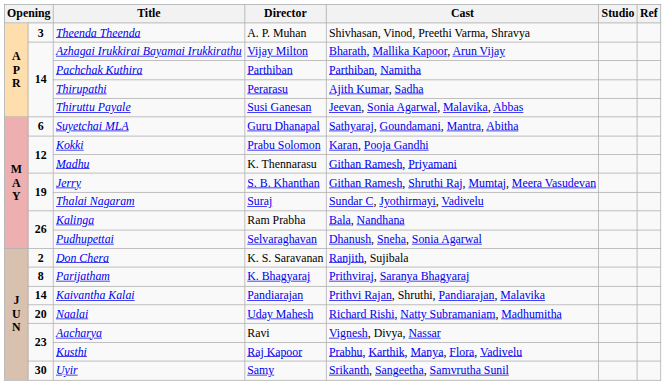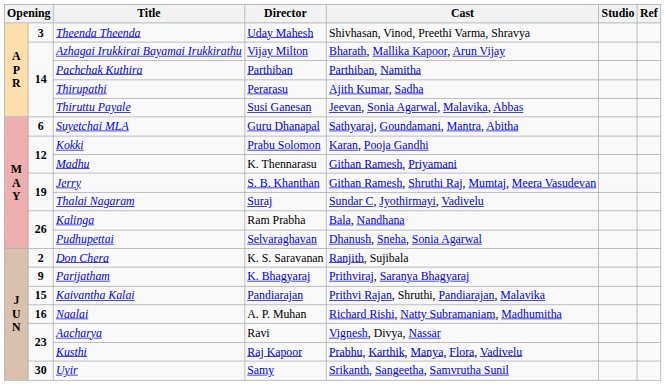 <table class="wikitable sortable">
 <tr style="background:#b0e0e6; text-align:center;">
 <th colspan="2">Opening</th>
 <th>Title</th>
 <th>Director</th>
 <th>Cast</th>
 <th>Studio</th>
 <th>Ref</th>
 </tr>
 <tr April!>
 <td rowspan="5"   style="text-align:center; background:#ffdead;"><strong>A<br>P<br>R</strong></td>
 <td style="text-align:center;"><strong>3</strong></td>
 <td><em><a href='#'>Theenda Theenda</a></em></td>
-<td>A. P. Muhan</td>
+<td><a href='#'>Uday Mahesh</a></td>
 <td>Shivhasan, Vinod, Preethi Varma, Shravya</td>
 <td></td>
 <td></td>
 </tr>
 <tr>
 <td rowspan="4" style="text-align:center;"><strong>14</strong></td>
 <td><em><a href='#'>Azhagai Irukkirai Bayamai Irukkirathu</a></em></td>
 <td><a href='#'>Vijay Milton</a></td>
 <td><a href='#'>Bharath</a>, <a href='#'>Mallika Kapoor</a>, <a href='#'>Arun Vijay</a></td>
 <td></td>
 <td></td>
 </tr>
 <tr>
 <td><em><a href='#'>Pachchak Kuthira</a></em></td>
 <td><a href='#'>Parthiban</a></td>
 <td><a href='#'>Parthiban</a>, <a href='#'>Namitha</a></td>
 <td></td>
 <td></td>
 </tr>
 <tr>
 <td><em><a href='#'>Thirupathi</a></em></td>
 <td><a href='#'>Perarasu</a></td>
 <td><a href='#'>Ajith Kumar</a>, <a href='#'>Sadha</a></td>
 <td></td>
 <td></td>
 </tr>
 <tr>
 <td><em><a href='#'>Thiruttu Payale</a></em></td>
 <td><a href='#'>Susi Ganesan</a></td>
 <td><a href='#'>Jeevan</a>, <a href='#'>Sonia Agarwal</a>, <a href='#'>Malavika</a>, <a href='#'>Abbas</a></td>
 <td></td>
 <td></td>
 </tr>
 <tr May!>
 <td rowspan="7"   style="text-align:center; background:#edafaf;"><strong>M<br>A<br>Y</strong></td>
 <td style="text-align:center;"><strong>6</strong></td>
 <td><em><a href='#'>Suyetchai MLA</a></em></td>
 <td><a href='#'>Guru Dhanapal</a></td>
 <td><a href='#'>Sathyaraj</a>, <a href='#'>Goundamani</a>, <a href='#'>Mantra</a>, <a href='#'>Abitha</a></td>
 <td></td>
 <td></td>
 </tr>
 <tr>
 <td rowspan="2" style="text-align:center;"><strong>12</strong></td>
 <td><em><a href='#'>Kokki</a></em></td>
 <td><a href='#'>Prabu Solomon</a></td>
 <td><a href='#'>Karan</a>, <a href='#'>Pooja Gandhi</a></td>
 <td></td>
 <td></td>
 </tr>
 <tr>
 <td><em><a href='#'>Madhu</a></em></td>
 <td>K. Thennarasu</td>
 <td><a href='#'>Githan Ramesh</a>, <a href='#'>Priyamani</a></td>
 <td></td>
 <td></td>
 </tr>
 <tr>
 <td rowspan="2" style="text-align:center;"><strong>19</strong></td>
 <td><em><a href='#'>Jerry</a></em></td>
 <td><a href='#'>S. B. Khanthan</a></td>
 <td><a href='#'>Githan Ramesh</a>, <a href='#'>Shruthi Raj</a>, <a href='#'>Mumtaj</a>, <a href='#'>Meera Vasudevan</a></td>
 <td></td>
 <td></td>
 </tr>
 <tr>
 <td><em><a href='#'>Thalai Nagaram</a></em></td>
 <td><a href='#'>Suraj</a></td>
 <td><a href='#'>Sundar C</a>, <a href='#'>Jyothirmayi</a>, <a href='#'>Vadivelu</a></td>
 <td></td>
 <td></td>
 </tr>
 <tr>
 <td rowspan="2" style="text-align:center;"><strong>26</strong></td>
 <td><em><a href='#'>Kalinga</a></em></td>
 <td>Ram Prabha</td>
 <td><a href='#'>Bala</a>, <a href='#'>Nandhana</a></td>
 <td></td>
 <td></td>
 </tr>
 <tr>
 <td><em><a href='#'>Pudhupettai</a></em></td>
 <td><a href='#'>Selvaraghavan</a></td>
 <td><a href='#'>Dhanush</a>, <a href='#'>Sneha</a>, <a href='#'>Sonia Agarwal</a></td>
 <td></td>
 <td></td>
 </tr>
 <tr June!>
 <td rowspan="7"   style="text-align:center; background:#d9c1b0;"><strong>J<br>U<br>N</strong></td>
 <td style="text-align:center;"><strong>2</strong></td>
 <td><em><a href='#'>Don Chera</a></em></td>
 <td>K. S. Saravanan</td>
 <td><a href='#'>Ranjith</a>, Sujibala</td>
 <td></td>
 <td></td>
 </tr>
 <tr>
-<td style="text-align:center;"><strong>8</strong></td>
+<td style="text-align:center;"><strong>9</strong></td>
 <td><em><a href='#'>Parijatham</a></em></td>
 <td><a href='#'>K. Bhagyaraj</a></td>
 <td><a href='#'>Prithviraj</a>, <a href='#'>Saranya Bhagyaraj</a></td>
 <td></td>
 <td></td>
 </tr>
 <tr>
-<td style="text-align:center;"><strong>14</strong></td>
+<td style="text-align:center;"><strong>15</strong></td>
 <td><em><a href='#'>Kaivantha Kalai</a></em></td>
 <td><a href='#'>Pandiarajan</a></td>
 <td><a href='#'>Prithvi Rajan</a>, Shruthi, <a href='#'>Pandiarajan</a>, <a href='#'>Malavika</a></td>
 <td></td>
 <td></td>
 </tr>
 <tr>
-<td style="text-align:center;"><strong>20</strong></td>
+<td style="text-align:center;"><strong>16</strong></td>
 <td><em><a href='#'>Naalai</a></em></td>
-<td><a href='#'>Uday Mahesh</a></td>
+<td>A. P. Muhan</td>
 <td><a href='#'>Richard Rishi</a>, <a href='#'>Natty Subramaniam</a>, <a href='#'>Madhumitha</a></td>
 <td></td>
 <td></td>
 </tr>
 <tr>
 <td rowspan="2" style="text-align:center;"><strong>23</strong></td>
 <td><em><a href='#'>Aacharya</a></em></td>
 <td>Ravi</td>
 <td><a href='#'>Vignesh</a>, Divya, <a href='#'>Nassar</a></td>
 <td></td>
 <td></td>
 </tr>
 <tr>
 <td><em><a href='#'>Kusthi</a></em></td>
 <td><a href='#'>Raj Kapoor</a></td>
 <td><a href='#'>Prabhu</a>, <a href='#'>Karthik</a>, <a href='#'>Manya</a>, <a href='#'>Flora</a>, <a href='#'>Vadivelu</a></td>
 <td></td>
 <td></td>
 </tr>
 <tr>
 <td style="text-align:center;"><strong>30</strong></td>
 <td><em><a href='#'>Uyir</a></em></td>
 <td><a href='#'>Samy</a></td>
 <td><a href='#'>Srikanth</a>, <a href='#'>Sangeetha</a>, <a href='#'>Samvrutha Sunil</a></td>
 <td></td>
 <td></td>
 </tr>
 </table>
